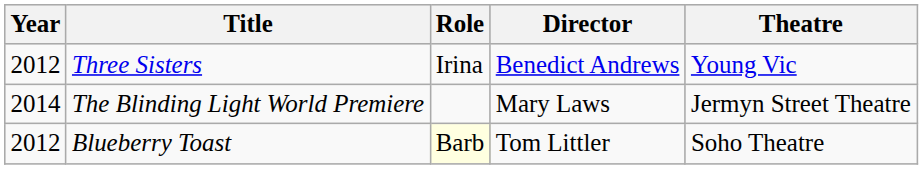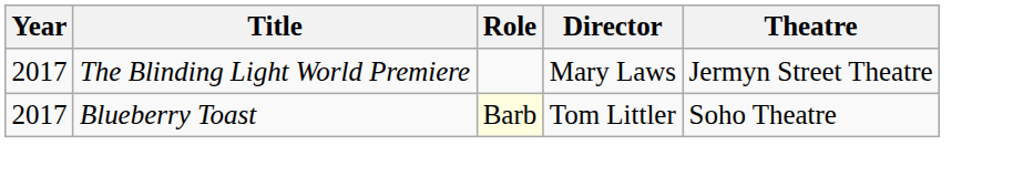 <table class="wikitable unsortable">
 <tr>
 <th>Year</th>
 <th>Title</th>
 <th>Role</th>
 <th>Director</th>
 <th>Theatre</th>
 </tr>
 <tr>
-<td>2012</td>
-<td><a href='#'><em>Three Sisters</em></a></td>
-<td>Irina</td>
-<td><a href='#'>Benedict Andrews</a></td>
-<td><a href='#'>Young Vic</a></td>
-</tr>
-<tr>
-<td>2014</td>
+<td>2017</td>
 <td><em>The Blinding Light World Premiere</em></td>
 <td></td>
 <td>Mary Laws</td>
 <td>Jermyn Street Theatre</td>
 </tr>
 <tr>
-<td>2012</td>
+<td>2017</td>
 <td><em>Blueberry Toast</em></td>
 <td style="background: lightyellow;">Barb</td>
 <td>Tom Littler</td>
 <td>Soho Theatre</td>
 </tr>
 </table>
